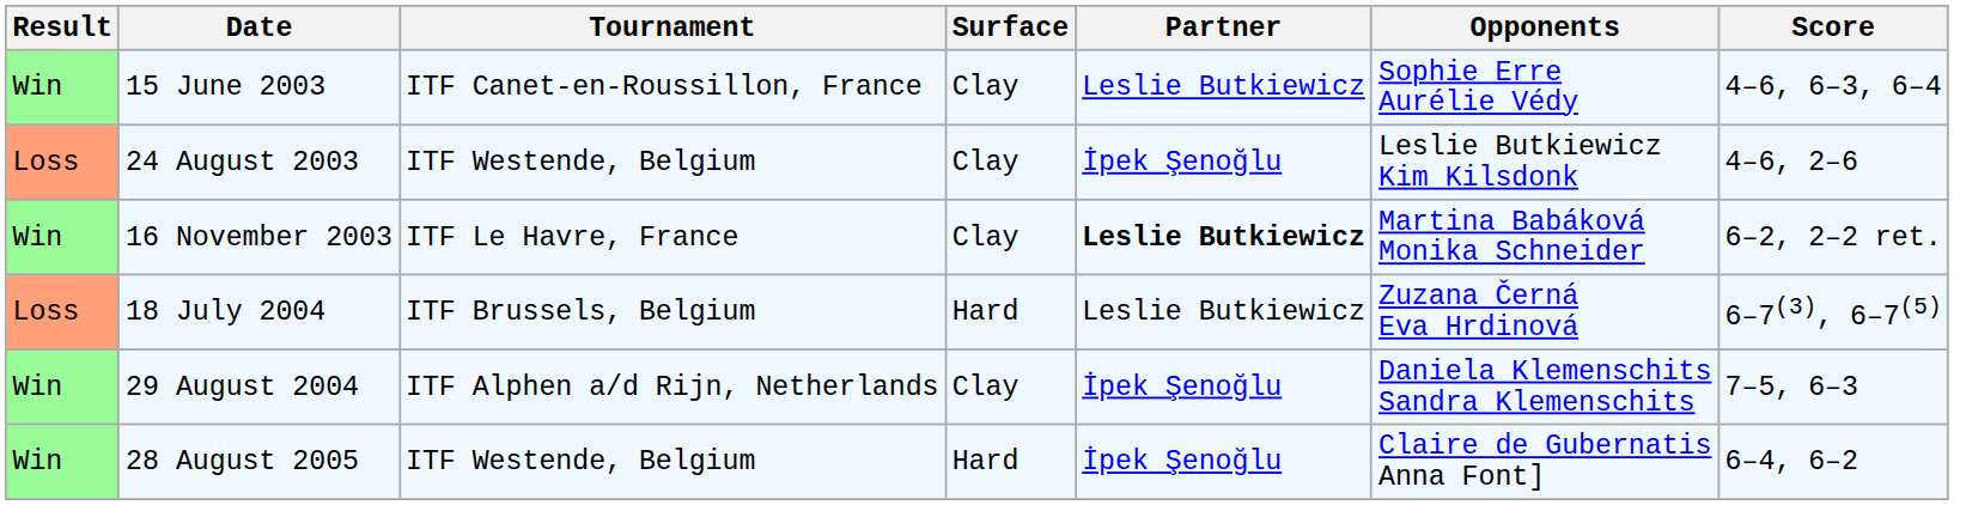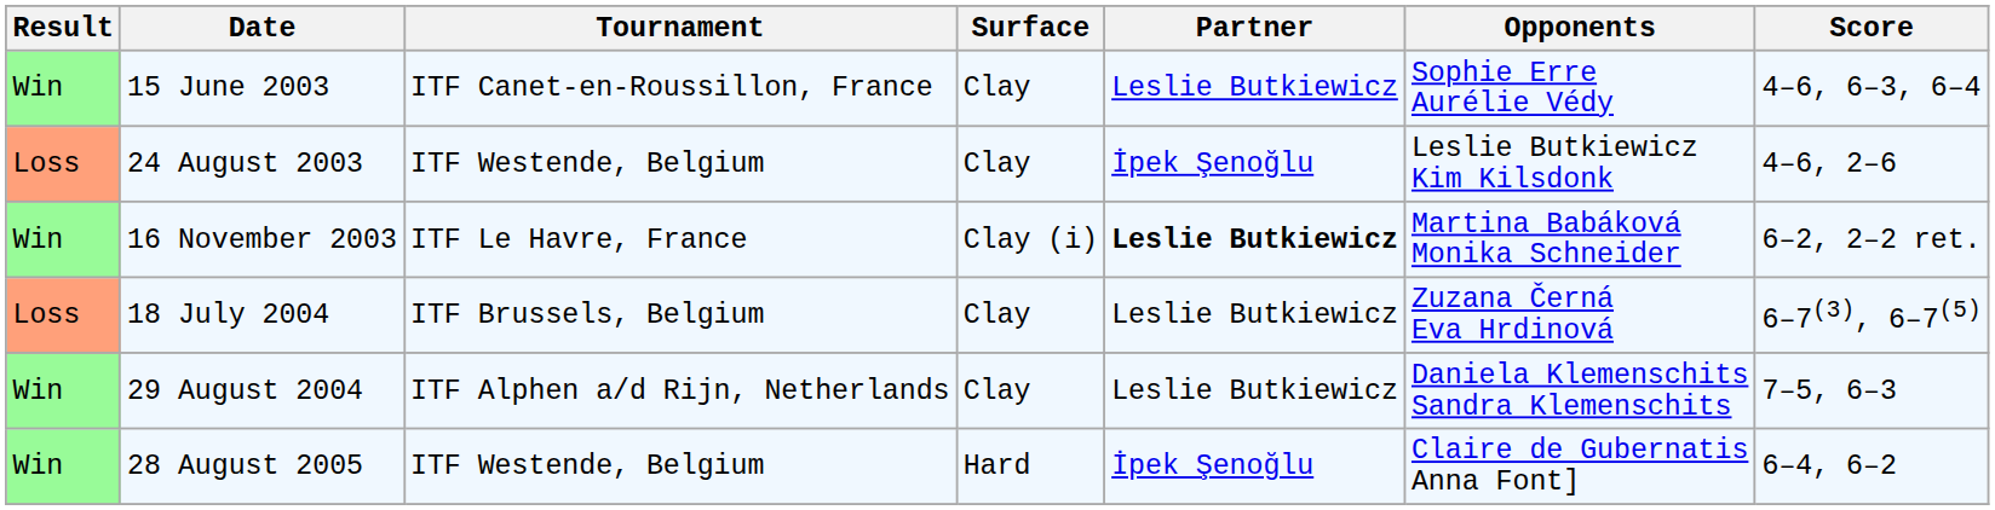 <table class="sortable wikitable" style="font-size:97%;">
 <tr>
 <th>Result</th>
 <th>Date</th>
 <th>Tournament</th>
 <th>Surface</th>
 <th>Partner</th>
 <th>Opponents</th>
 <th class="unsortable">Score</th>
 </tr>
 <tr style="background:#f0f8ff;">
 <td style="background:#98fb98;">Win</td>
 <td>15 June 2003</td>
 <td>ITF Canet-en-Roussillon, France</td>
 <td>Clay</td>
 <td> <a href='#'>Leslie Butkiewicz</a></td>
 <td> <a href='#'>Sophie Erre</a> <br>  <a href='#'>Aurélie Védy</a></td>
 <td>4–6, 6–3, 6–4</td>
 </tr>
 <tr style="background:#f0f8ff;">
 <td style="background:#ffa07a;">Loss</td>
 <td>24 August 2003</td>
 <td>ITF Westende, Belgium</td>
 <td>Clay</td>
 <td> <a href='#'>İpek Şenoğlu</a></td>
 <td> Leslie Butkiewicz <br>  <a href='#'>Kim Kilsdonk</a></td>
 <td>4–6, 2–6</td>
 </tr>
 <tr style="background:#f0f8ff;">
 <td style="background:#98fb98;">Win</td>
 <td>16 November 2003</td>
 <td>ITF Le Havre, France</td>
-<td>Clay</td>
+<td>Clay (i)</td>
 <td><strong> Leslie Butkiewicz</strong></td>
 <td> <a href='#'>Martina Babáková</a> <br>  <a href='#'>Monika Schneider</a></td>
 <td>6–2, 2–2 ret.</td>
 </tr>
 <tr style="background:#f0f8ff;">
 <td style="background:#ffa07a;">Loss</td>
 <td>18 July 2004</td>
 <td>ITF Brussels, Belgium</td>
-<td>Hard</td>
+<td>Clay</td>
 <td> Leslie Butkiewicz</td>
 <td> <a href='#'>Zuzana Černá</a> <br>  <a href='#'>Eva Hrdinová</a></td>
 <td>6–7<sup>(3)</sup>, 6–7<sup>(5)</sup></td>
 </tr>
 <tr style="background:#f0f8ff;">
 <td style="background:#98fb98;">Win</td>
 <td>29 August 2004</td>
 <td>ITF Alphen a/d Rijn, Netherlands</td>
 <td>Clay</td>
-<td> <a href='#'>İpek Şenoğlu</a></td>
+<td> Leslie Butkiewicz</td>
 <td> <a href='#'>Daniela Klemenschits</a> <br>  <a href='#'>Sandra Klemenschits</a></td>
 <td>7–5, 6–3</td>
 </tr>
 <tr style="background:#f0f8ff;">
 <td style="background:#98fb98;">Win</td>
 <td>28 August 2005</td>
 <td>ITF Westende, Belgium</td>
 <td>Hard</td>
 <td> <a href='#'>İpek Şenoğlu</a></td>
 <td> <a href='#'>Claire de Gubernatis</a> <br>  Anna Font]</td>
 <td>6–4, 6–2</td>
 </tr>
 </table>
